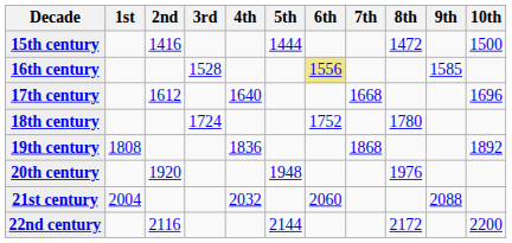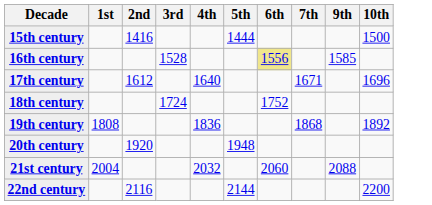 <table class="wikitable">
 <tr>
 <th scope=row>Decade</th>
 <th>1st</th>
 <th>2nd</th>
 <th>3rd</th>
 <th>4th</th>
 <th>5th</th>
 <th>6th</th>
 <th>7th</th>
-<th>8th</th>
 <th>9th</th>
 <th>10th</th>
 </tr>
 <tr>
 <th style="background:#efefef;"><a href='#'>15th century</a></th>
 <td></td>
 <td><a href='#'>1416</a></td>
 <td></td>
 <td></td>
 <td><a href='#'>1444</a></td>
 <td></td>
 <td></td>
-<td><a href='#'>1472</a></td>
 <td></td>
 <td><a href='#'>1500</a></td>
 </tr>
 <tr>
 <th style="background:#efefef;"><a href='#'>16th century</a></th>
 <td></td>
 <td></td>
 <td><a href='#'>1528</a></td>
 <td></td>
 <td></td>
 <td style="background: khaki;"><a href='#'>1556</a></td>
 <td></td>
-<td></td>
 <td><a href='#'>1585</a></td>
 <td></td>
 </tr>
 <tr>
 <th style="background:#efefef;"><a href='#'>17th century</a></th>
 <td></td>
 <td><a href='#'>1612</a></td>
 <td></td>
 <td><a href='#'>1640</a></td>
 <td></td>
 <td></td>
-<td><a href='#'>1668</a></td>
-<td></td>
+<td><a href='#'>1671</a></td>
 <td></td>
 <td><a href='#'>1696</a></td>
 </tr>
 <tr>
 <th style="background:#efefef;"><a href='#'>18th century</a></th>
 <td></td>
 <td></td>
 <td><a href='#'>1724</a></td>
 <td></td>
 <td></td>
 <td><a href='#'>1752</a></td>
 <td></td>
-<td><a href='#'>1780</a></td>
 <td></td>
 <td></td>
 </tr>
 <tr>
 <th style="background:#efefef;"><a href='#'>19th century</a></th>
 <td><a href='#'>1808</a></td>
 <td></td>
 <td></td>
 <td><a href='#'>1836</a></td>
 <td></td>
 <td></td>
 <td><a href='#'>1868</a></td>
 <td></td>
-<td></td>
 <td><a href='#'>1892</a></td>
 </tr>
 <tr>
 <th style="background:#efefef;"><a href='#'>20th century</a></th>
 <td></td>
 <td><a href='#'>1920</a></td>
 <td></td>
 <td></td>
 <td><a href='#'>1948</a></td>
 <td></td>
 <td></td>
-<td><a href='#'>1976</a></td>
 <td></td>
 <td></td>
 </tr>
 <tr>
 <th style="background:#efefef;"><a href='#'>21st century</a></th>
 <td><a href='#'>2004</a></td>
 <td></td>
 <td></td>
 <td><a href='#'>2032</a></td>
 <td></td>
 <td><a href='#'>2060</a></td>
-<td></td>
 <td></td>
 <td><a href='#'>2088</a></td>
 <td></td>
 </tr>
 <tr>
 <th style="background:#efefef;"><a href='#'>22nd century</a></th>
 <td></td>
 <td><a href='#'>2116</a></td>
 <td></td>
 <td></td>
 <td><a href='#'>2144</a></td>
 <td></td>
 <td></td>
-<td><a href='#'>2172</a></td>
 <td></td>
 <td><a href='#'>2200</a></td>
 </tr>
 </table>
